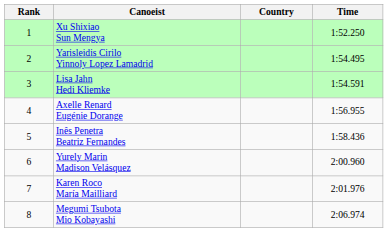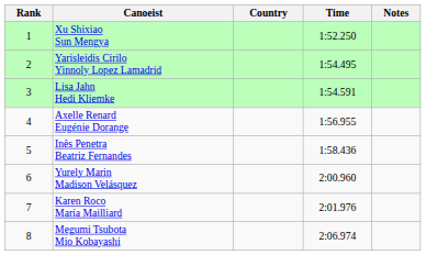 <table class="wikitable" style="text-align:center;width: 50%">
 <tr>
 <th>Rank</th>
 <th>Canoeist</th>
 <th>Country</th>
 <th>Time</th>
+<th>Notes</th>
 </tr>
 <tr bgcolor=bbffbb>
 <td>1</td>
 <td align="left"><a href='#'>Xu Shixiao</a><br><a href='#'>Sun Mengya</a></td>
 <td align="left"></td>
 <td>1:52.250</td>
+<td></td>
 </tr>
 <tr bgcolor=bbffbb>
 <td>2</td>
 <td align="left"><a href='#'>Yarisleidis Cirilo</a><br><a href='#'>Yinnoly Lopez Lamadrid</a></td>
 <td align="left"></td>
 <td>1:54.495</td>
+<td></td>
 </tr>
 <tr bgcolor=bbffbb>
 <td>3</td>
 <td align="left"><a href='#'>Lisa Jahn</a><br><a href='#'>Hedi Kliemke</a></td>
 <td align="left"></td>
 <td>1:54.591</td>
+<td></td>
 </tr>
 <tr>
 <td>4</td>
 <td align="left"><a href='#'>Axelle Renard</a><br><a href='#'>Eugénie Dorange</a></td>
 <td align="left"></td>
 <td>1:56.955</td>
+<td></td>
 </tr>
 <tr>
 <td>5</td>
 <td align="left"><a href='#'>Inês Penetra</a><br><a href='#'>Beatriz Fernandes</a></td>
 <td align="left"></td>
 <td>1:58.436</td>
+<td></td>
 </tr>
 <tr>
 <td>6</td>
 <td align="left"><a href='#'>Yurely Marin</a><br><a href='#'>Madison Velásquez</a></td>
 <td align="left"></td>
 <td>2:00.960</td>
+<td></td>
 </tr>
 <tr>
 <td>7</td>
 <td align="left"><a href='#'>Karen Roco</a><br><a href='#'>María Mailliard</a></td>
 <td align="left"></td>
 <td>2:01.976</td>
+<td></td>
 </tr>
 <tr>
 <td>8</td>
 <td align="left"><a href='#'>Megumi Tsubota</a><br><a href='#'>Mio Kobayashi</a></td>
 <td align="left"></td>
 <td>2:06.974</td>
+<td></td>
 </tr>
 </table>
